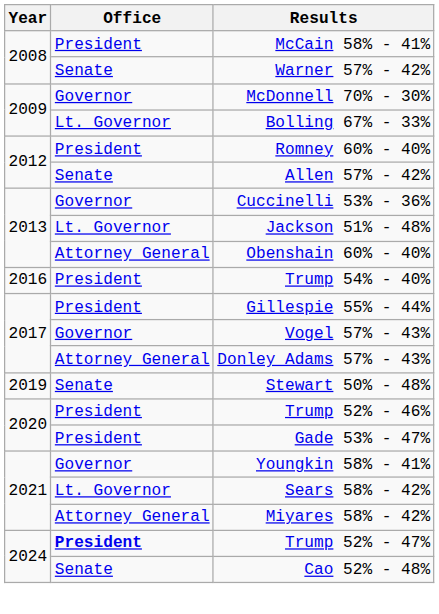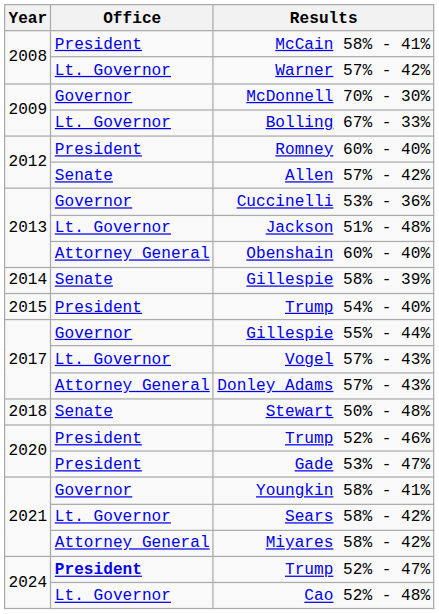 <table class=wikitable>
 <tr>
 <th>Year</th>
 <th>Office</th>
 <th>Results</th>
 </tr>
 <tr>
 <td rowspan=2>2008</td>
 <td><a href='#'>President</a></td>
 <td align="right" ><a href='#'>McCain</a> 58% - 41%</td>
 </tr>
 <tr>
-<td><a href='#'>Senate</a></td>
+<td><a href='#'>Lt. Governor</a></td>
 <td align="right" ><a href='#'>Warner</a> 57% - 42%</td>
 </tr>
 <tr>
 <td rowspan=2>2009</td>
 <td><a href='#'>Governor</a></td>
 <td align="right" ><a href='#'>McDonnell</a> 70% - 30%</td>
 </tr>
 <tr>
 <td><a href='#'>Lt. Governor</a></td>
 <td align="right" ><a href='#'>Bolling</a> 67% - 33%</td>
 </tr>
 <tr>
 <td rowspan=2>2012</td>
 <td><a href='#'>President</a></td>
 <td align="right" ><a href='#'>Romney</a> 60% - 40%</td>
 </tr>
 <tr>
 <td><a href='#'>Senate</a></td>
 <td align="right" ><a href='#'>Allen</a> 57% - 42%</td>
 </tr>
 <tr>
 <td rowspan=3>2013</td>
 <td><a href='#'>Governor</a></td>
 <td align="right" ><a href='#'>Cuccinelli</a> 53% - 36%</td>
 </tr>
 <tr>
 <td><a href='#'>Lt. Governor</a></td>
 <td align="right" ><a href='#'>Jackson</a> 51% - 48%</td>
 </tr>
 <tr>
 <td><a href='#'>Attorney General</a></td>
 <td align="right" ><a href='#'>Obenshain</a> 60% - 40%</td>
 </tr>
 <tr>
-<td>2016</td>
+<td>2014</td>
+<td><a href='#'>Senate</a></td>
+<td align="right" ><a href='#'>Gillespie</a> 58% - 39%</td>
+</tr>
+<tr>
+<td>2015</td>
 <td><a href='#'>President</a></td>
 <td align="right" ><a href='#'>Trump</a> 54% - 40%</td>
 </tr>
 <tr>
 <td rowspan=3>2017</td>
-<td><a href='#'>President</a></td>
+<td><a href='#'>Governor</a></td>
 <td align="right" ><a href='#'>Gillespie</a> 55% - 44%</td>
 </tr>
 <tr>
-<td><a href='#'>Governor</a></td>
+<td><a href='#'>Lt. Governor</a></td>
 <td align="right" ><a href='#'>Vogel</a> 57% - 43%</td>
 </tr>
 <tr>
 <td><a href='#'>Attorney General</a></td>
 <td align="right" ><a href='#'>Donley Adams</a> 57% - 43%</td>
 </tr>
 <tr>
-<td>2019</td>
+<td>2018</td>
 <td><a href='#'>Senate</a></td>
 <td align="right" ><a href='#'>Stewart</a> 50% - 48%</td>
 </tr>
 <tr>
 <td rowspan=2>2020</td>
 <td><a href='#'>President</a></td>
 <td align="right" ><a href='#'>Trump</a> 52% - 46%</td>
 </tr>
 <tr>
 <td><a href='#'>President</a></td>
 <td align="right" ><a href='#'>Gade</a> 53% - 47%</td>
 </tr>
 <tr>
 <td rowspan=3>2021</td>
 <td><a href='#'>Governor</a></td>
 <td align="right" ><a href='#'>Youngkin</a> 58% - 41%</td>
 </tr>
 <tr>
 <td><a href='#'>Lt. Governor</a></td>
 <td align="right" ><a href='#'>Sears</a> 58% - 42%</td>
 </tr>
 <tr>
 <td><a href='#'>Attorney General</a></td>
 <td align="right" ><a href='#'>Miyares</a> 58% - 42%</td>
 </tr>
 <tr>
 <td rowspan=2>2024</td>
 <td><strong><a href='#'>President</a></strong></td>
 <td align="right" ><a href='#'>Trump</a> 52% - 47%</td>
 </tr>
 <tr>
-<td><a href='#'>Senate</a></td>
+<td><a href='#'>Lt. Governor</a></td>
 <td align="right" ><a href='#'>Cao</a> 52% - 48%</td>
 </tr>
 </table>
